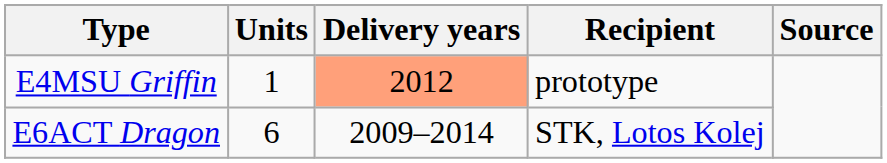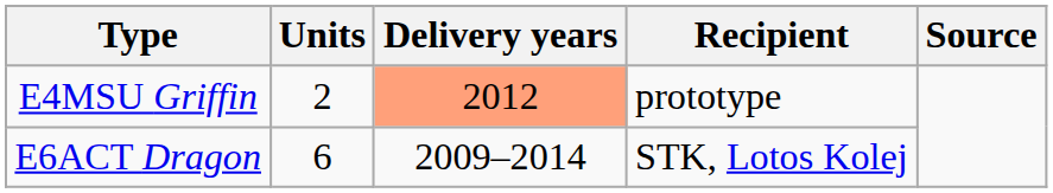 <table class="wikitable sortable" style="text-align:center;">
 <tr>
 <th>Type</th>
 <th>Units</th>
 <th>Delivery years</th>
 <th>Recipient</th>
 <th>Source</th>
 </tr>
 <tr>
 <td><a href='#'>E4MSU <em>Griffin</em></a></td>
-<td>1</td>
+<td>2</td>
 <td style="background: lightsalmon;">2012</td>
 <td align = "left">prototype</td>
 <td rowspan="2"></td>
 </tr>
 <tr>
 <td><a href='#'>E6ACT <em>Dragon</em></a></td>
 <td>6</td>
 <td>2009–2014</td>
 <td align = "left">STK, <a href='#'>Lotos Kolej</a></td>
 </tr>
 </table>
